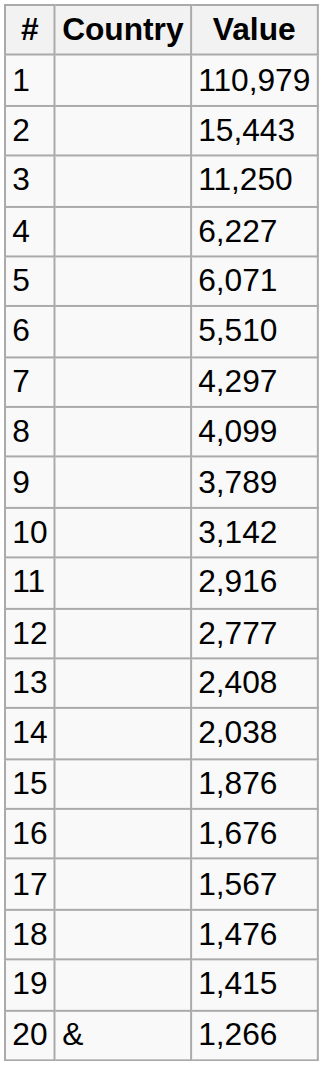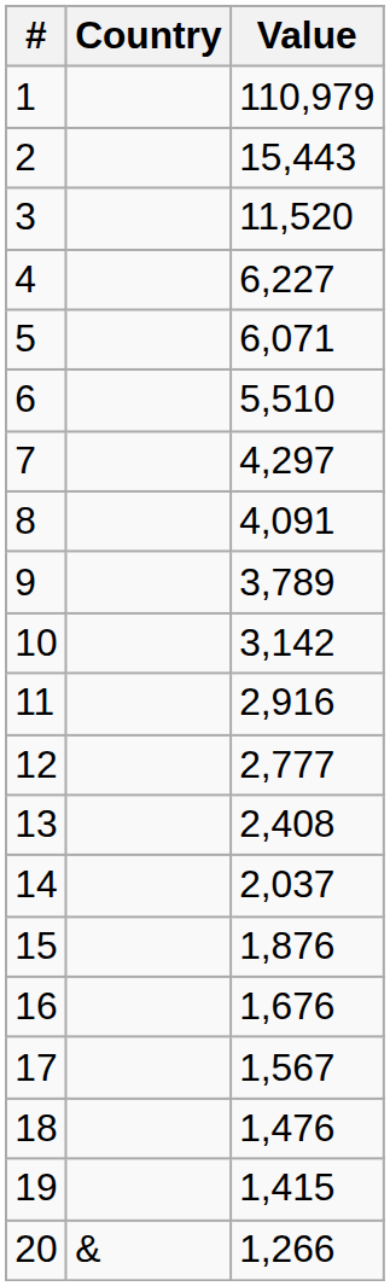 <table class="wikitable sortable plainrowheads" ;">
 <tr>
 <th scope="col">#</th>
 <th scope="col">Country</th>
 <th scope="col">Value</th>
 </tr>
 <tr>
 <td>1</td>
 <td></td>
 <td>110,979</td>
 </tr>
 <tr>
 <td>2</td>
 <td></td>
 <td>15,443</td>
 </tr>
 <tr>
 <td>3</td>
 <td></td>
-<td>11,250</td>
+<td>11,520</td>
 </tr>
 <tr>
 <td>4</td>
 <td></td>
 <td>6,227</td>
 </tr>
 <tr>
 <td>5</td>
 <td></td>
 <td>6,071</td>
 </tr>
 <tr>
 <td>6</td>
 <td></td>
 <td>5,510</td>
 </tr>
 <tr>
 <td>7</td>
 <td></td>
 <td>4,297</td>
 </tr>
 <tr>
 <td>8</td>
 <td></td>
-<td>4,099</td>
+<td>4,091</td>
 </tr>
 <tr>
 <td>9</td>
 <td></td>
 <td>3,789</td>
 </tr>
 <tr>
 <td>10</td>
 <td></td>
 <td>3,142</td>
 </tr>
 <tr>
 <td>11</td>
 <td></td>
 <td>2,916</td>
 </tr>
 <tr>
 <td>12</td>
 <td></td>
 <td>2,777</td>
 </tr>
 <tr>
 <td>13</td>
 <td></td>
 <td>2,408</td>
 </tr>
 <tr>
 <td>14</td>
 <td></td>
-<td>2,038</td>
+<td>2,037</td>
 </tr>
 <tr>
 <td>15</td>
 <td></td>
 <td>1,876</td>
 </tr>
 <tr>
 <td>16</td>
 <td></td>
 <td>1,676</td>
 </tr>
 <tr>
 <td>17</td>
 <td></td>
 <td>1,567</td>
 </tr>
 <tr>
 <td>18</td>
 <td></td>
 <td>1,476</td>
 </tr>
 <tr>
 <td>19</td>
 <td></td>
 <td>1,415</td>
 </tr>
 <tr>
 <td>20</td>
 <td> & </td>
 <td>1,266</td>
 </tr>
 </table>
